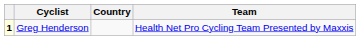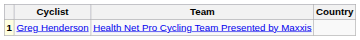 <table class="wikitable">
 <tr style="background:#ccccff;">
 <th></th>
 <th>Cyclist</th>
+<th>Team</th>
 <th>Country</th>
-<th>Team</th>
 </tr>
 <tr>
 <td style="background: lightyellow;"><strong>1</strong></td>
 <td><a href='#'>Greg Henderson</a></td>
+<td><a href='#'>Health Net Pro Cycling Team Presented by Maxxis</a></td>
 <td></td>
-<td><a href='#'>Health Net Pro Cycling Team Presented by Maxxis</a></td>
 </tr>
 </table>
